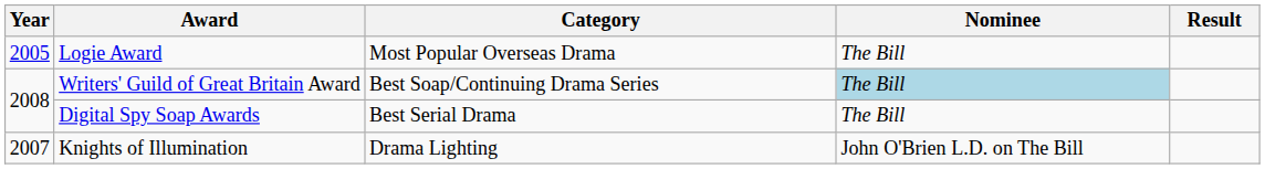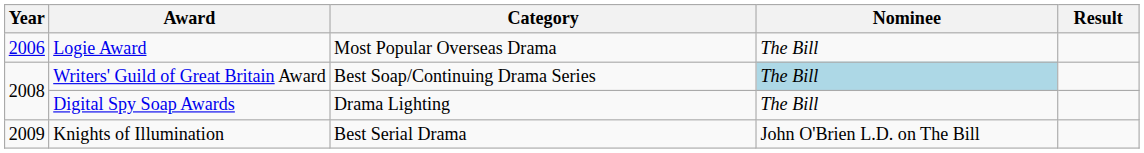 <table class="wikitable">
 <tr>
 <th>Year</th>
 <th>Award</th>
 <th width="370">Category</th>
 <th width="259">Nominee</th>
 <th width="65">Result</th>
 </tr>
 <tr>
-<td><a href='#'>2005</a></td>
+<td><a href='#'>2006</a></td>
 <td><a href='#'>Logie Award</a></td>
 <td>Most Popular Overseas Drama</td>
 <td><em>The Bill</em></td>
 <td></td>
 </tr>
 <tr>
 <td rowspan=2>2008</td>
 <td><a href='#'>Writers' Guild of Great Britain</a> Award</td>
 <td>Best Soap/Continuing Drama Series</td>
 <td style="background: lightblue;"><em>The Bill</em></td>
 <td></td>
 </tr>
 <tr>
 <td><a href='#'>Digital Spy Soap Awards</a></td>
-<td>Best Serial Drama</td>
+<td>Drama Lighting</td>
 <td><em>The Bill</em></td>
 <td></td>
 </tr>
 <tr>
-<td [Knights of Illumination Award 2009>2007</td>
+<td [Knights of Illumination Award 2009>2009</td>
 <td>Knights of Illumination</td>
-<td>Drama Lighting</td>
+<td>Best Serial Drama</td>
 <td>John O'Brien L.D. on The Bill</td>
 <td></td>
 </tr>
 </table>
